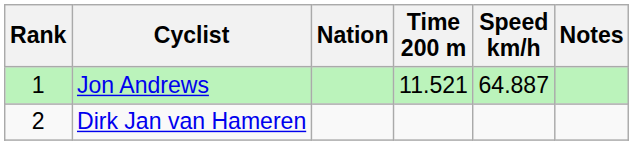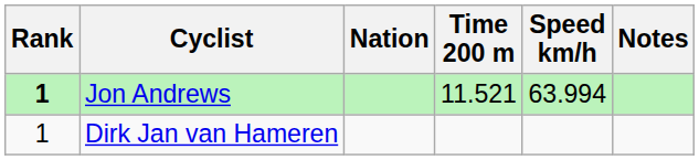 <table class="wikitable sortable" style="text-align:center">
 <tr>
 <th>Rank</th>
 <th>Cyclist</th>
 <th>Nation</th>
 <th>Time<br>200 m</th>
 <th>Speed<br>km/h</th>
 <th>Notes</th>
 </tr>
 <tr bgcolor=bbf3bb>
-<td>1</td>
+<td><strong>1</strong></td>
 <td align=left><a href='#'>Jon Andrews</a></td>
 <td align=left></td>
 <td>11.521</td>
-<td>64.887</td>
+<td>63.994</td>
 <td></td>
 </tr>
 <tr>
-<td>2</td>
+<td>1</td>
 <td align=left><a href='#'>Dirk Jan van Hameren</a></td>
 <td align=left></td>
 <td></td>
 <td></td>
 <td></td>
 </tr>
 </table>
